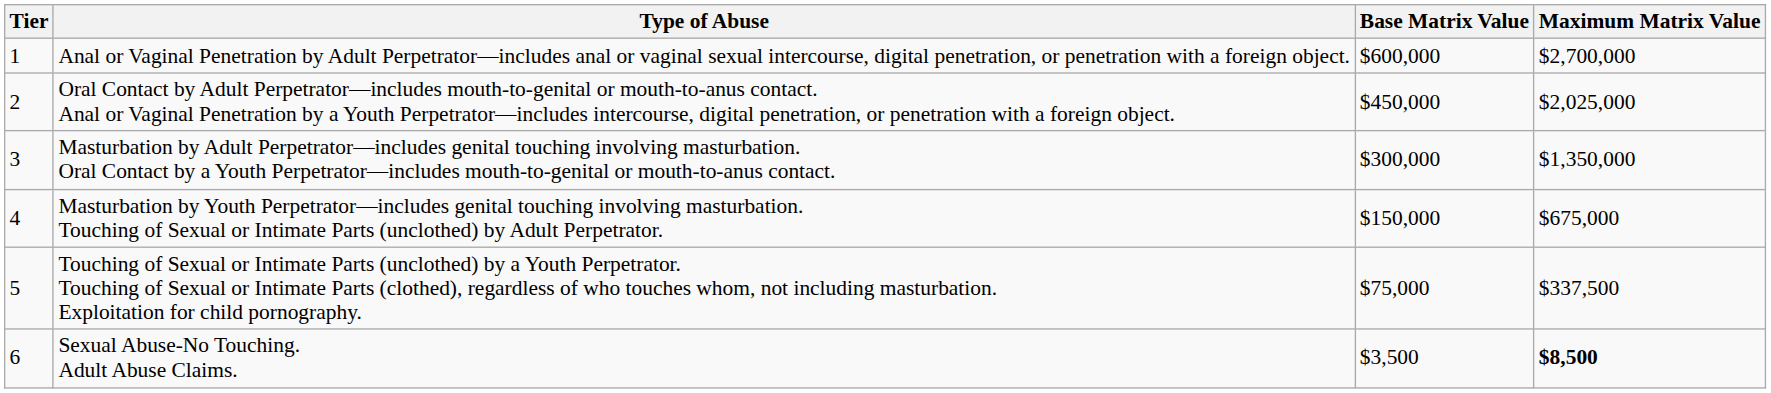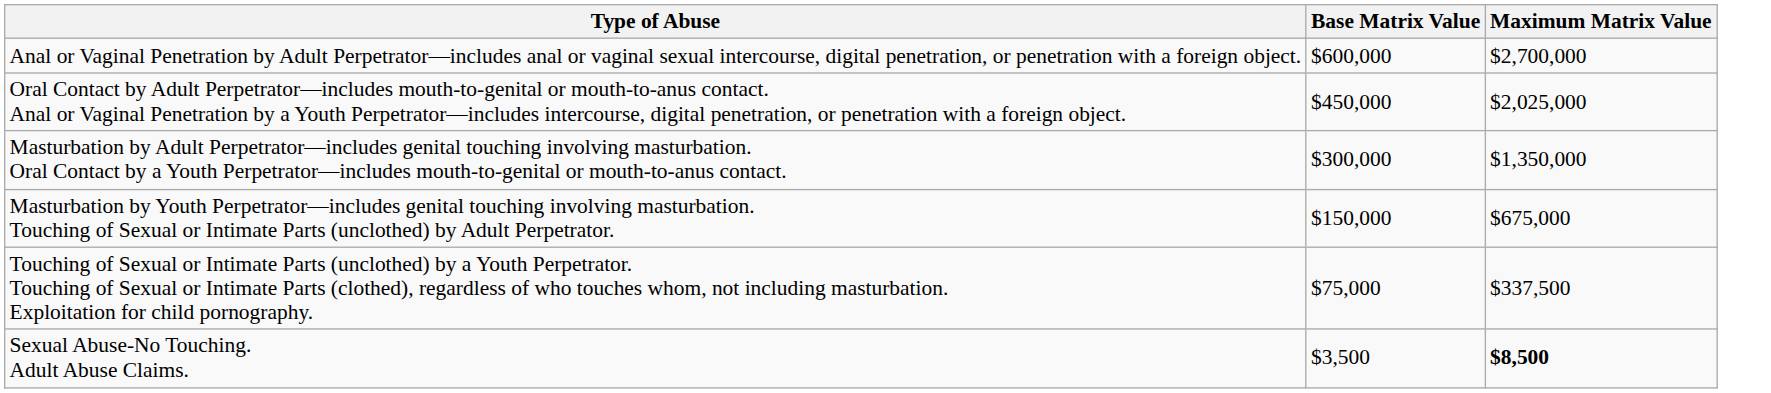 <table class="wikitable">
 <tr>
-<th>Tier</th>
 <th>Type of Abuse</th>
 <th>Base Matrix Value</th>
 <th>Maximum Matrix Value</th>
 </tr>
 <tr>
-<td>1</td>
 <td>Anal or Vaginal Penetration by Adult Perpetrator—includes anal or vaginal sexual intercourse, digital penetration, or penetration with a foreign object.</td>
 <td>$600,000</td>
 <td>$2,700,000</td>
 </tr>
 <tr>
-<td>2</td>
 <td>Oral Contact by Adult Perpetrator—includes mouth-to-genital or mouth-to-anus contact.<br>Anal or Vaginal Penetration by a Youth Perpetrator—includes intercourse, digital penetration, or penetration with a foreign object.</td>
 <td>$450,000</td>
 <td>$2,025,000</td>
 </tr>
 <tr>
-<td>3</td>
 <td>Masturbation by Adult Perpetrator—includes genital touching involving masturbation.<br>Oral Contact by a Youth Perpetrator—includes mouth-to-genital or mouth-to-anus contact.</td>
 <td>$300,000</td>
 <td>$1,350,000</td>
 </tr>
 <tr>
-<td>4</td>
 <td>Masturbation by Youth Perpetrator—includes genital touching involving masturbation.<br>Touching of Sexual or Intimate Parts (unclothed) by Adult Perpetrator.</td>
 <td>$150,000</td>
 <td>$675,000</td>
 </tr>
 <tr>
-<td>5</td>
 <td>Touching of Sexual or Intimate Parts (unclothed) by a Youth Perpetrator.<br>Touching of Sexual or Intimate Parts (clothed), regardless of who touches whom, not including masturbation.<br>Exploitation for child pornography.</td>
 <td>$75,000</td>
 <td>$337,500</td>
 </tr>
 <tr>
-<td>6</td>
 <td>Sexual Abuse-No Touching.<br>Adult Abuse Claims.</td>
 <td>$3,500</td>
 <td><strong>$8,500</strong></td>
 </tr>
 </table>
